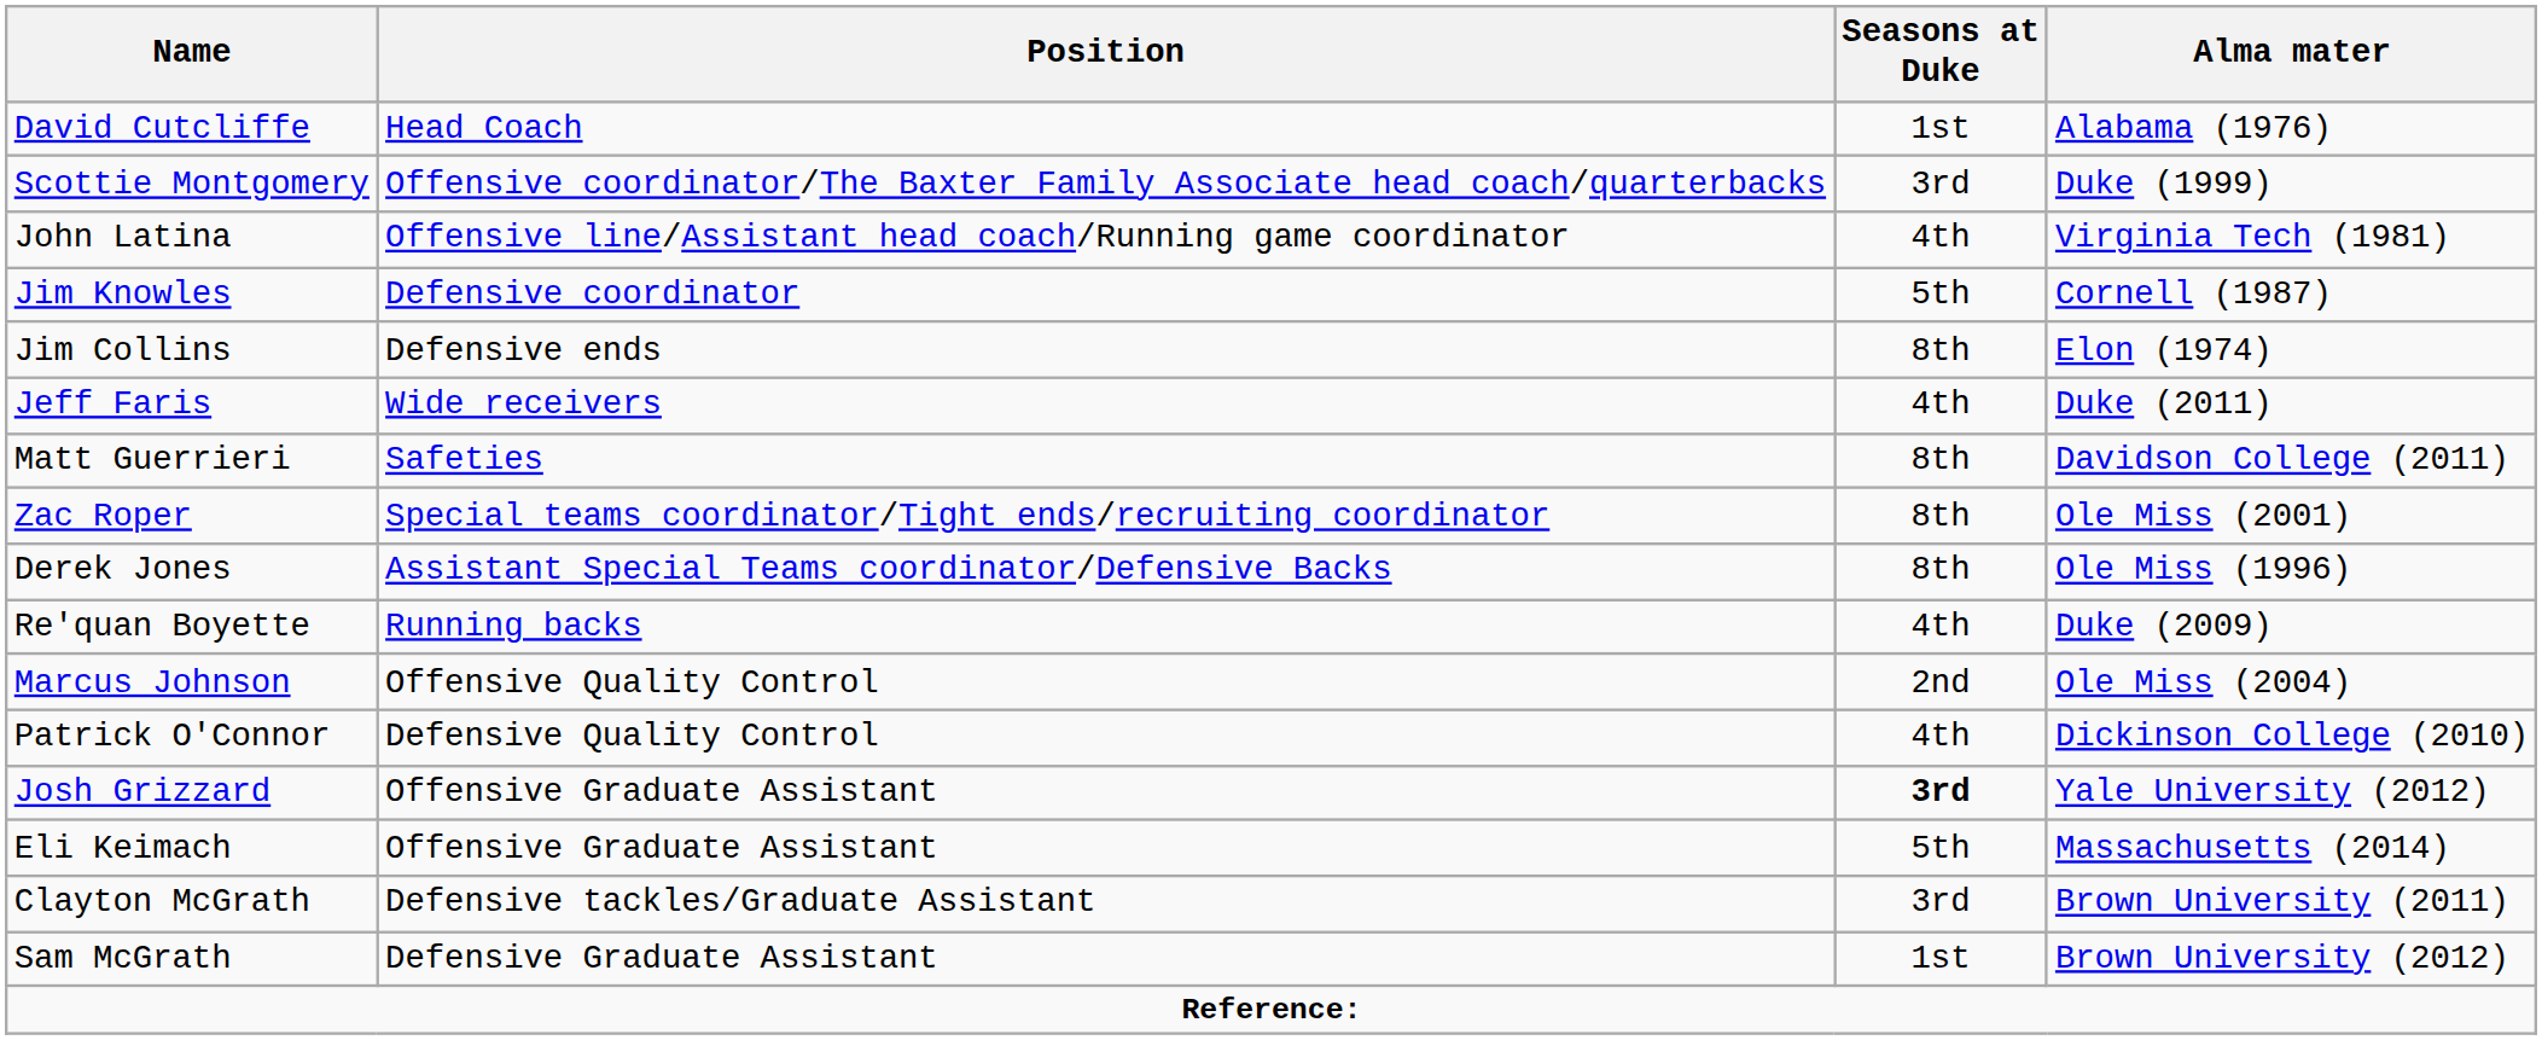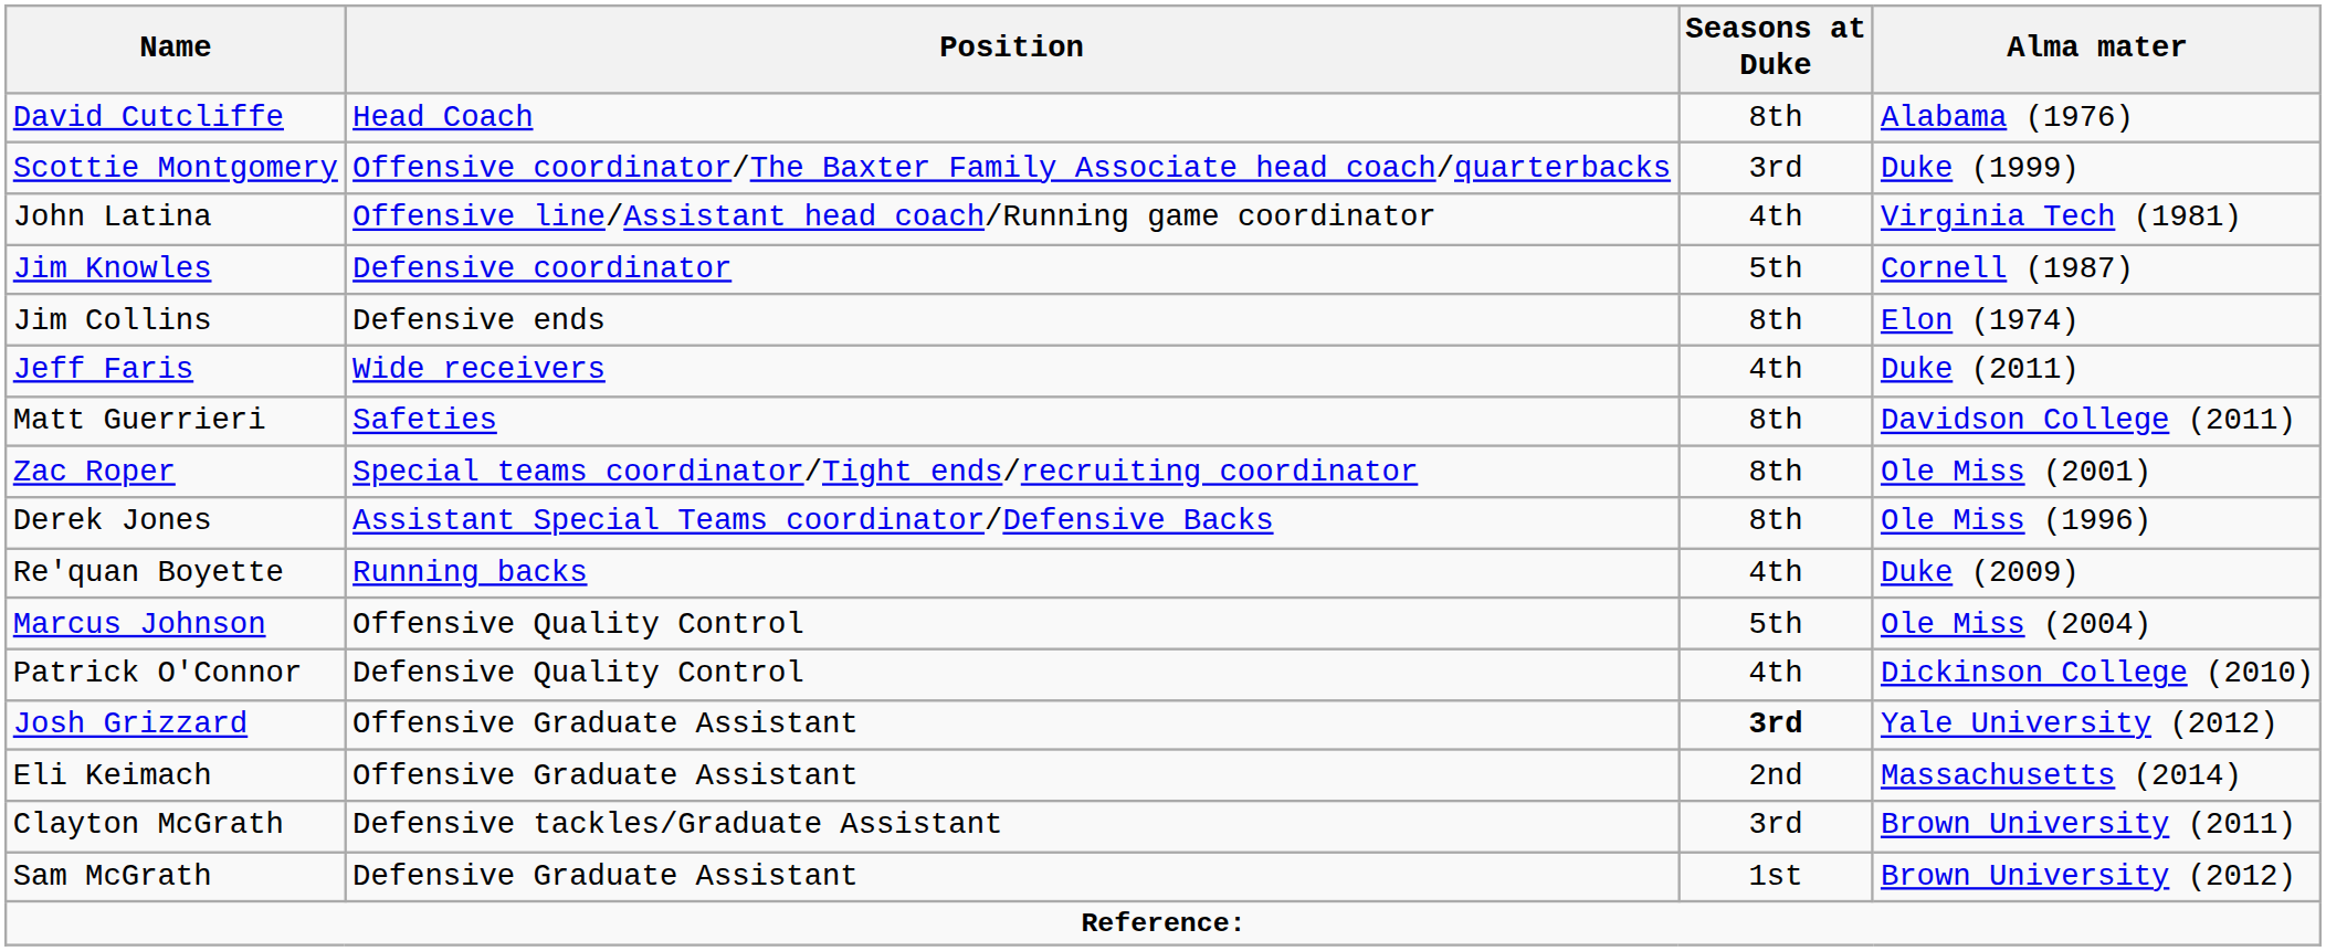 <table class="wikitable" border="1" style="font-size:90%;">
 <tr>
 <th>Name</th>
 <th>Position</th>
 <th>Seasons at<br>Duke</th>
 <th>Alma mater</th>
 </tr>
 <tr>
 <td><a href='#'>David Cutcliffe</a></td>
 <td><a href='#'>Head Coach</a></td>
-<td align=center>1st</td>
+<td align=center>8th</td>
 <td><a href='#'>Alabama</a> (1976)</td>
 </tr>
 <tr>
 <td><a href='#'>Scottie Montgomery</a></td>
 <td><a href='#'>Offensive coordinator</a>/<a href='#'>The Baxter Family Associate head coach</a>/<a href='#'>quarterbacks</a></td>
 <td align=center>3rd</td>
 <td><a href='#'>Duke</a> (1999)</td>
 </tr>
 <tr>
 <td>John Latina</td>
 <td><a href='#'>Offensive line</a>/<a href='#'>Assistant head coach</a>/Running game coordinator</td>
 <td align=center>4th</td>
 <td><a href='#'>Virginia Tech</a> (1981)</td>
 </tr>
 <tr>
 <td><a href='#'>Jim Knowles</a></td>
 <td><a href='#'>Defensive coordinator</a></td>
 <td align=center>5th</td>
 <td><a href='#'>Cornell</a> (1987)</td>
 </tr>
 <tr>
 <td>Jim Collins</td>
 <td>Defensive ends</td>
 <td align=center>8th</td>
 <td><a href='#'>Elon</a> (1974)</td>
 </tr>
 <tr>
 <td><a href='#'>Jeff Faris</a></td>
 <td><a href='#'>Wide receivers</a></td>
 <td align=center>4th</td>
 <td><a href='#'>Duke</a> (2011)</td>
 </tr>
 <tr>
 <td>Matt Guerrieri</td>
 <td><a href='#'>Safeties</a></td>
 <td align=center>8th</td>
 <td><a href='#'>Davidson College</a> (2011)</td>
 </tr>
 <tr>
 <td><a href='#'>Zac Roper</a></td>
 <td><a href='#'>Special teams coordinator</a>/<a href='#'>Tight ends</a>/<a href='#'>recruiting coordinator</a></td>
 <td align=center>8th</td>
 <td><a href='#'>Ole Miss</a> (2001)</td>
 </tr>
 <tr>
 <td>Derek Jones</td>
 <td><a href='#'>Assistant Special Teams coordinator</a>/<a href='#'>Defensive Backs</a></td>
 <td align=center>8th</td>
 <td><a href='#'>Ole Miss</a> (1996)</td>
 </tr>
 <tr>
 <td>Re'quan Boyette</td>
 <td><a href='#'>Running backs</a></td>
 <td align=center>4th</td>
 <td><a href='#'>Duke</a> (2009)</td>
 </tr>
 <tr>
 <td><a href='#'>Marcus Johnson</a></td>
 <td>Offensive Quality Control</td>
-<td align=center>2nd</td>
+<td align=center>5th</td>
 <td><a href='#'>Ole Miss</a> (2004)</td>
 </tr>
 <tr>
 <td>Patrick O'Connor</td>
 <td>Defensive Quality Control</td>
 <td align=center>4th</td>
 <td><a href='#'>Dickinson College</a> (2010)</td>
 </tr>
 <tr>
 <td><a href='#'>Josh Grizzard</a></td>
 <td>Offensive Graduate Assistant</td>
 <td align=center><strong>3rd</strong></td>
 <td><a href='#'>Yale University</a> (2012)</td>
 </tr>
 <tr>
 <td>Eli Keimach</td>
 <td>Offensive Graduate Assistant</td>
-<td align=center>5th</td>
+<td align=center>2nd</td>
 <td><a href='#'>Massachusetts</a> (2014)</td>
 </tr>
 <tr>
 <td>Clayton McGrath</td>
 <td>Defensive tackles/Graduate Assistant</td>
 <td align=center>3rd</td>
 <td><a href='#'>Brown University</a> (2011)</td>
 </tr>
 <tr>
 <td>Sam McGrath</td>
 <td>Defensive Graduate Assistant</td>
 <td align=center>1st</td>
 <td><a href='#'>Brown University</a> (2012)</td>
 </tr>
 <tr>
 <td colspan="4" style="font-size: 8pt" align="center"><strong>Reference:</strong></td>
 </tr>
 </table>
